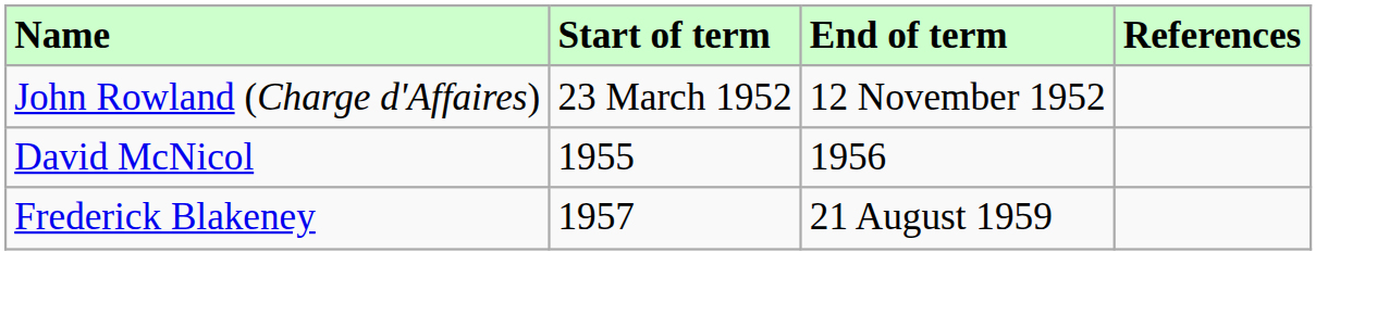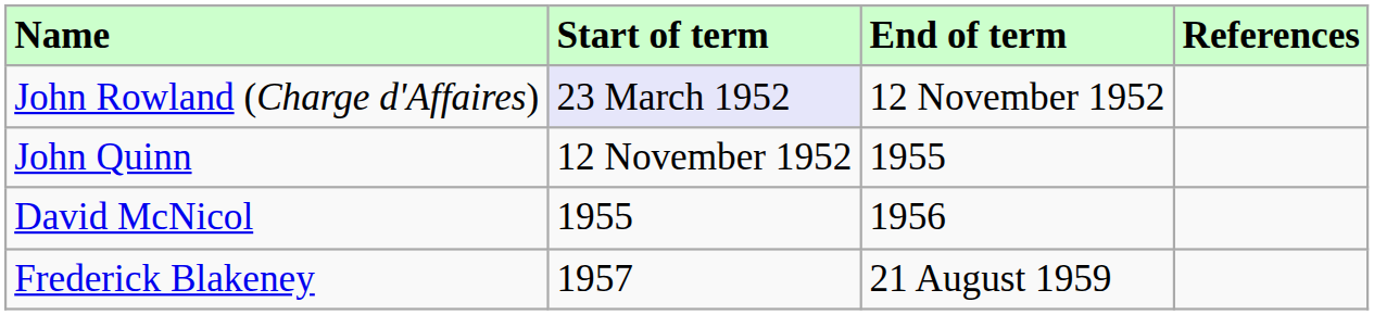 <table border="1" class="wikitable">
 <tr style="background-color:#cfc;">
 <td><strong>Name</strong></td>
 <td><strong>Start of term</strong></td>
 <td><strong>End of term</strong></td>
 <td><strong>References</strong></td>
 </tr>
 <tr>
 <td><a href='#'>John Rowland</a> (<em>Charge d'Affaires</em>)</td>
-<td>23 March 1952</td>
+<td style="background: lavender;">23 March 1952</td>
 <td>12 November 1952</td>
+<td></td>
+</tr>
+<tr>
+<td><a href='#'>John Quinn</a></td>
+<td>12 November 1952</td>
+<td>1955</td>
 <td></td>
 </tr>
 <tr>
 <td><a href='#'>David McNicol</a></td>
 <td>1955</td>
 <td>1956</td>
 <td></td>
 </tr>
 <tr>
 <td><a href='#'>Frederick Blakeney</a></td>
 <td>1957</td>
 <td>21 August 1959</td>
 <td></td>
 </tr>
 </table>
